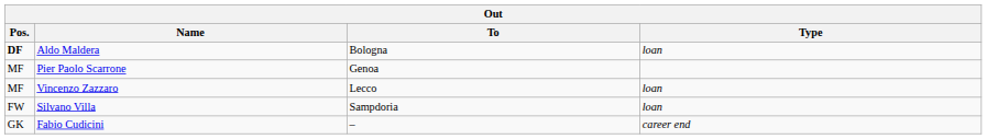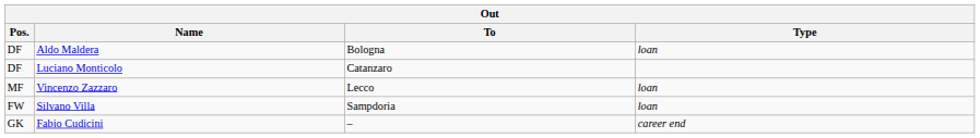 <table class="wikitable" style="font-size:90%;width:99%;">
 <tr>
 <th colspan="4">Out</th>
 </tr>
 <tr>
 <th width=3%>Pos.</th>
 <th width=32%>Name</th>
 <th width=30%>To</th>
 <th width=35%>Type</th>
 </tr>
 <tr>
-<td><strong>DF</strong></td>
+<td>DF</td>
 <td><a href='#'>Aldo Maldera</a></td>
 <td>Bologna</td>
 <td><em>loan</em></td>
 </tr>
 <tr>
-<td>MF</td>
-<td><a href='#'>Pier Paolo Scarrone</a></td>
-<td>Genoa</td>
+<td>DF</td>
+<td><a href='#'>Luciano Monticolo</a></td>
+<td>Catanzaro</td>
 <td></td>
 </tr>
 <tr>
 <td>MF</td>
 <td><a href='#'>Vincenzo Zazzaro</a></td>
 <td>Lecco</td>
 <td><em>loan</em></td>
 </tr>
 <tr>
 <td>FW</td>
 <td><a href='#'>Silvano Villa</a></td>
 <td>Sampdoria</td>
 <td><em>loan</em></td>
 </tr>
 <tr>
 <td>GK</td>
 <td><a href='#'>Fabio Cudicini</a></td>
 <td>–</td>
 <td><em>career end</em></td>
 </tr>
 </table>
